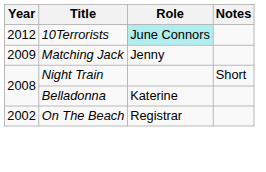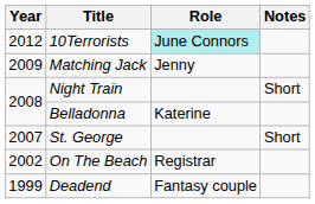 <table class="wikitable sortable">
 <tr>
 <th>Year</th>
 <th>Title</th>
 <th>Role</th>
 <th>Notes</th>
 </tr>
 <tr>
 <td>2012</td>
 <td><em>10Terrorists</em></td>
 <td style="background: paleturquoise;">June Connors</td>
 <td></td>
 </tr>
 <tr>
 <td>2009</td>
 <td><em>Matching Jack</em></td>
 <td>Jenny</td>
 <td></td>
 </tr>
 <tr>
 <td rowspan="2">2008</td>
 <td><em>Night Train</em></td>
 <td></td>
 <td>Short</td>
 </tr>
 <tr>
 <td><em>Belladonna</em></td>
 <td>Katerine</td>
 <td></td>
 </tr>
 <tr>
+<td>2007</td>
+<td><em>St. George</em></td>
+<td></td>
+<td>Short</td>
+</tr>
+<tr>
 <td>2002</td>
 <td><em>On The Beach</em></td>
 <td>Registrar</td>
 <td></td>
 </tr>
+<tr>
+<td>1999</td>
+<td><em>Deadend</em></td>
+<td>Fantasy couple</td>
+<td></td>
+</tr>
 </table>
